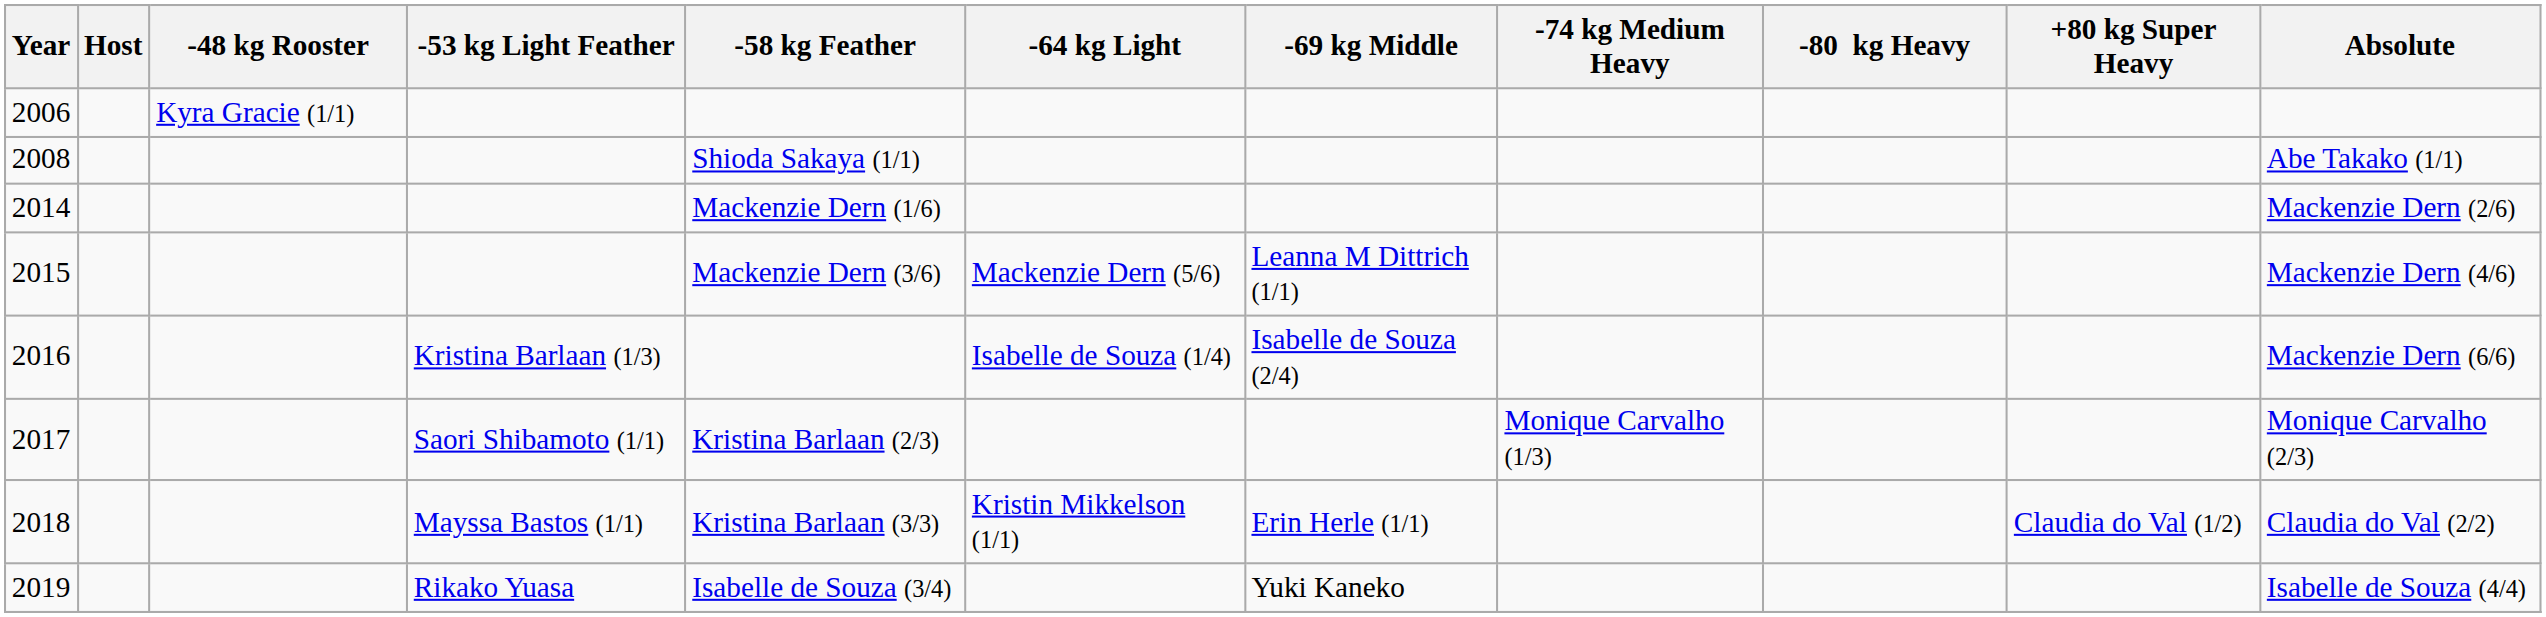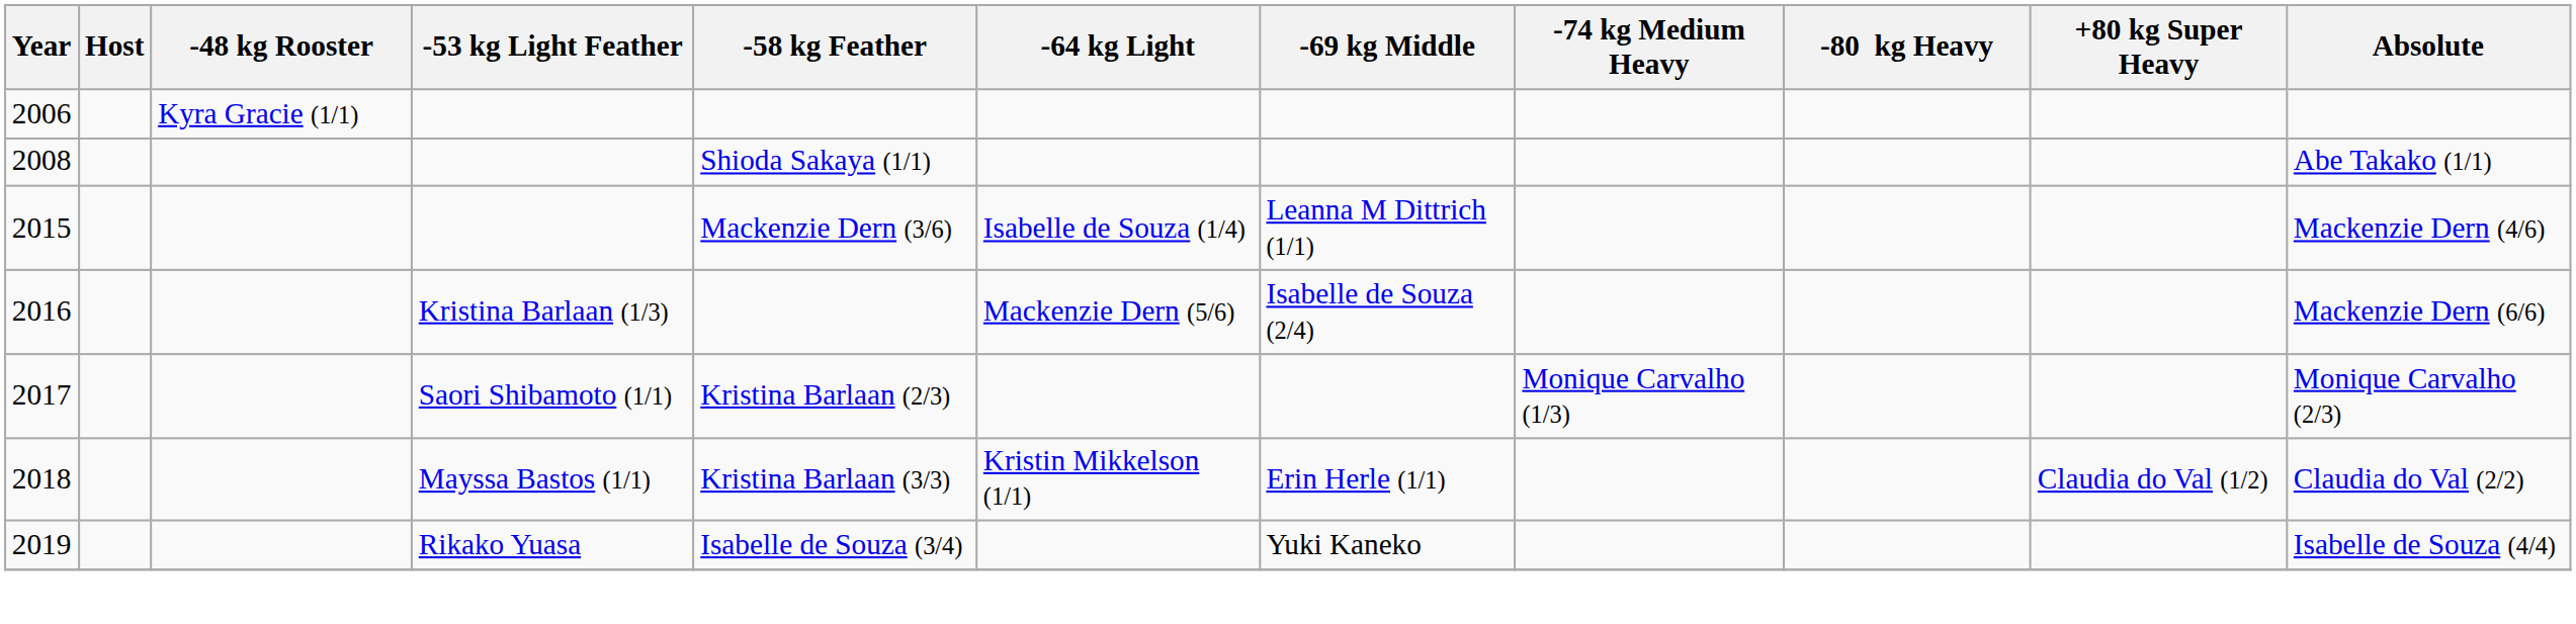 <table class="wikitable sortable" style="font-size: 90%">
 <tr>
 <th>Year</th>
 <th>Host</th>
 <th width=300>-48 kg Rooster</th>
 <th width=300>-53 kg Light Feather</th>
 <th width=300>-58 kg Feather</th>
 <th width=300>-64 kg Light</th>
 <th width=300>-69 kg Middle</th>
 <th width=300>-74 kg Medium Heavy</th>
 <th width=300>-80  kg Heavy</th>
 <th width=300>+80 kg Super Heavy</th>
 <th width=300>Absolute</th>
 </tr>
 <tr>
 <td>2006</td>
 <td></td>
 <td> <a href='#'>Kyra Gracie</a> <small>(1/1)</small></td>
 <td></td>
 <td></td>
 <td></td>
 <td></td>
 <td></td>
 <td></td>
 <td></td>
 <td></td>
 </tr>
 <tr>
 <td>2008</td>
 <td></td>
 <td></td>
 <td></td>
 <td> <a href='#'>Shioda Sakaya</a> <small>(1/1)</small></td>
 <td></td>
 <td></td>
 <td></td>
 <td></td>
 <td></td>
 <td> <a href='#'>Abe Takako</a> <small>(1/1)</small></td>
 </tr>
 <tr>
-<td>2014</td>
-<td></td>
-<td></td>
-<td></td>
-<td> <a href='#'>Mackenzie Dern</a> <small>(1/6)</small></td>
-<td></td>
-<td></td>
-<td></td>
-<td></td>
-<td></td>
-<td> <a href='#'>Mackenzie Dern</a> <small>(2/6)</small></td>
-</tr>
-<tr>
 <td>2015</td>
 <td></td>
 <td></td>
 <td></td>
 <td> <a href='#'>Mackenzie Dern</a> <small>(3/6)</small></td>
-<td> <a href='#'>Mackenzie Dern</a> <small>(5/6)</small></td>
+<td> <a href='#'>Isabelle de Souza</a> <small>(1/4)</small></td>
 <td> <a href='#'>Leanna M Dittrich</a> <small>(1/1)</small></td>
 <td></td>
 <td></td>
 <td></td>
 <td> <a href='#'>Mackenzie Dern</a> <small>(4/6)</small></td>
 </tr>
 <tr>
 <td>2016</td>
 <td></td>
 <td></td>
 <td>  <a href='#'>Kristina Barlaan</a> <small>(1/3)</small></td>
 <td></td>
-<td> <a href='#'>Isabelle de Souza</a> <small>(1/4)</small></td>
+<td> <a href='#'>Mackenzie Dern</a> <small>(5/6)</small></td>
 <td> <a href='#'>Isabelle de Souza</a> <small>(2/4)</small></td>
 <td></td>
 <td></td>
 <td></td>
 <td> <a href='#'>Mackenzie Dern</a> <small>(6/6)</small></td>
 </tr>
 <tr>
 <td>2017</td>
 <td></td>
 <td></td>
 <td>  <a href='#'>Saori Shibamoto</a> <small>(1/1)</small></td>
 <td>  <a href='#'>Kristina Barlaan</a> <small>(2/3)</small></td>
 <td></td>
 <td></td>
 <td>  <a href='#'>Monique Carvalho</a> <small>(1/3)</small></td>
 <td></td>
 <td></td>
 <td>  <a href='#'>Monique Carvalho</a> <small>(2/3)</small></td>
 </tr>
 <tr>
 <td>2018</td>
 <td></td>
 <td></td>
 <td>  <a href='#'>Mayssa Bastos</a> <small>(1/1)</small></td>
 <td>  <a href='#'>Kristina Barlaan</a> <small>(3/3)</small></td>
 <td>  <a href='#'>Kristin Mikkelson</a> <small>(1/1)</small></td>
 <td>  <a href='#'>Erin Herle</a> <small>(1/1)</small></td>
 <td></td>
 <td></td>
 <td>  <a href='#'>Claudia do Val</a> <small>(1/2)</small></td>
 <td>  <a href='#'>Claudia do Val</a> <small>(2/2)</small></td>
 </tr>
 <tr>
 <td>2019</td>
 <td></td>
 <td></td>
 <td> <a href='#'>Rikako Yuasa</a></td>
 <td> <a href='#'>Isabelle de Souza</a> <small>(3/4)</small></td>
 <td></td>
 <td>Yuki Kaneko</td>
 <td></td>
 <td></td>
 <td></td>
 <td> <a href='#'>Isabelle de Souza</a> <small>(4/4)</small></td>
 </tr>
 <tr>
 </tr>
 </table>
